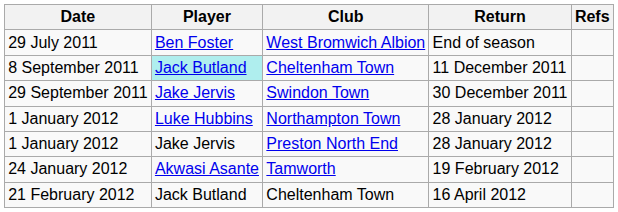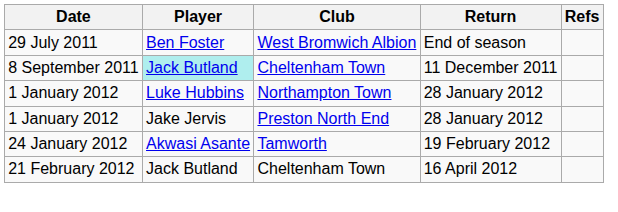 <table class="wikitable">
 <tr>
 <th>Date</th>
 <th>Player</th>
 <th>Club</th>
 <th>Return</th>
 <th>Refs</th>
 </tr>
 <tr>
 <td>29 July 2011</td>
 <td><a href='#'>Ben Foster</a></td>
 <td><a href='#'>West Bromwich Albion</a></td>
 <td>End of season</td>
 <td style=text-align:center></td>
 </tr>
 <tr>
 <td>8 September 2011</td>
 <td style="background: paleturquoise;"><a href='#'>Jack Butland</a></td>
 <td><a href='#'>Cheltenham Town</a></td>
 <td>11 December 2011</td>
-<td style=text-align:center></td>
-</tr>
-<tr>
-<td>29 September 2011</td>
-<td><a href='#'>Jake Jervis</a></td>
-<td><a href='#'>Swindon Town</a></td>
-<td>30 December 2011</td>
 <td style=text-align:center></td>
 </tr>
 <tr>
 <td>1 January 2012</td>
 <td><a href='#'>Luke Hubbins</a></td>
 <td><a href='#'>Northampton Town</a></td>
 <td>28 January 2012</td>
 <td style=text-align:center></td>
 </tr>
 <tr>
 <td>1 January 2012</td>
 <td>Jake Jervis</td>
 <td><a href='#'>Preston North End</a></td>
 <td>28 January 2012</td>
 <td style=text-align:center></td>
 </tr>
 <tr>
 <td>24 January 2012</td>
 <td><a href='#'>Akwasi Asante</a></td>
 <td><a href='#'>Tamworth</a></td>
 <td>19 February 2012</td>
 <td style=text-align:center></td>
 </tr>
 <tr>
 <td>21 February 2012</td>
 <td>Jack Butland</td>
 <td>Cheltenham Town</td>
 <td>16 April 2012</td>
 <td style=text-align:center></td>
 </tr>
 <tr>
 </tr>
 </table>
